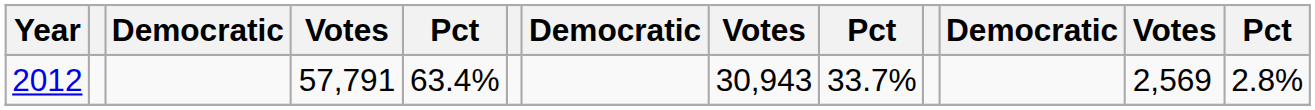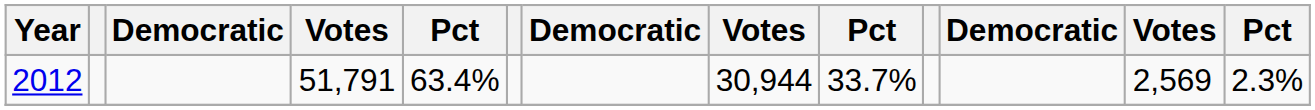 <table class="wikitable" style="margin:0.5em ; font-size:95%">
 <tr>
 <th>Year</th>
 <th></th>
 <th>Democratic</th>
 <th>Votes</th>
 <th>Pct</th>
 <th></th>
 <th>Democratic</th>
 <th>Votes</th>
 <th>Pct</th>
 <th></th>
 <th>Democratic</th>
 <th>Votes</th>
 <th>Pct</th>
 </tr>
 <tr>
 <td><a href='#'>2012</a></td>
 <td></td>
 <td></td>
-<td>57,791</td>
+<td>51,791</td>
 <td>63.4%</td>
 <td></td>
 <td></td>
-<td>30,943</td>
+<td>30,944</td>
 <td>33.7%</td>
 <td></td>
 <td></td>
 <td>2,569</td>
-<td>2.8%</td>
+<td>2.3%</td>
 </tr>
 <tr>
 </tr>
 </table>
